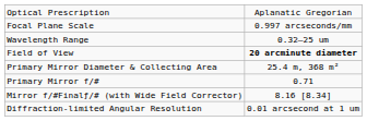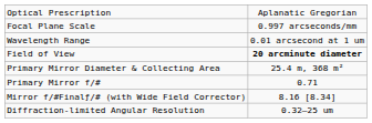 <table class="wikitable" style="text-align: center;">
 <tr>
 <td align=left>Optical Prescription</td>
 <td>Aplanatic Gregorian</td>
 </tr>
 <tr>
 <td align=left>Focal Plane Scale</td>
 <td>0.997 arcseconds/mm</td>
 </tr>
 <tr>
 <td align=left>Wavelength Range</td>
-<td>0.32–25 um</td>
+<td>0.01 arcsecond at 1 um</td>
 </tr>
 <tr>
 <td align=left>Field of View</td>
 <td><strong>20 arcminute diameter</strong></td>
 </tr>
 <tr>
 <td align=left>Primary Mirror Diameter & Collecting Area</td>
 <td>25.4 m, 368 m²</td>
 </tr>
 <tr>
 <td align=left>Primary Mirror f/#</td>
 <td>0.71</td>
 </tr>
 <tr>
 <td align=left>Mirror f/#Finalƒ/# (with Wide Field Corrector)</td>
 <td>8.16 [8.34]</td>
 </tr>
 <tr>
 <td align=left>Diffraction-limited Angular Resolution</td>
-<td>0.01 arcsecond at 1 um</td>
+<td>0.32–25 um</td>
 </tr>
 </table>
